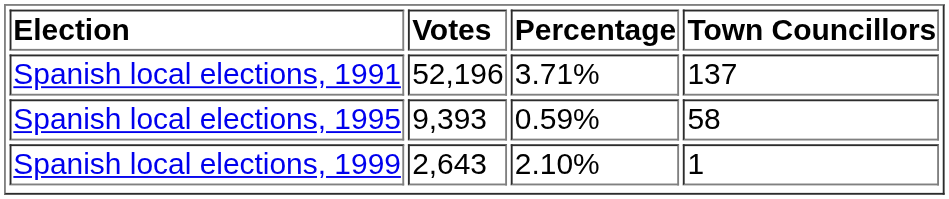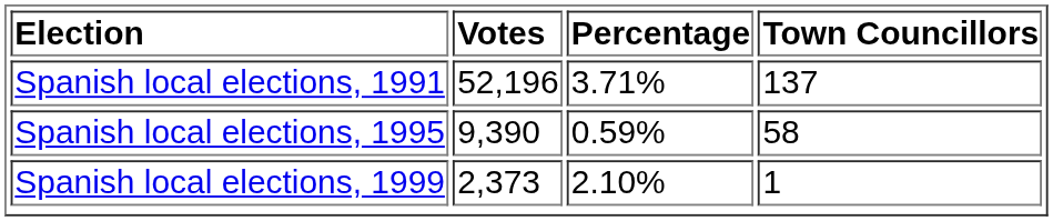 <table border ="1">
 <tr>
 <td><strong>Election</strong></td>
 <td><strong>Votes </strong></td>
 <td><strong>Percentage</strong></td>
 <td><strong>Town Councillors</strong></td>
 </tr>
 <tr>
 <td><a href='#'>Spanish local elections, 1991</a></td>
 <td>52,196</td>
 <td>3.71%</td>
 <td>137</td>
 </tr>
 <tr>
 <td><a href='#'>Spanish local elections, 1995</a></td>
-<td>9,393</td>
+<td>9,390</td>
 <td>0.59%</td>
 <td>58</td>
 </tr>
 <tr>
 <td><a href='#'>Spanish local elections, 1999</a></td>
-<td>2,643</td>
+<td>2,373</td>
 <td>2.10%</td>
 <td>1</td>
 </tr>
 <tr>
 </tr>
 </table>
